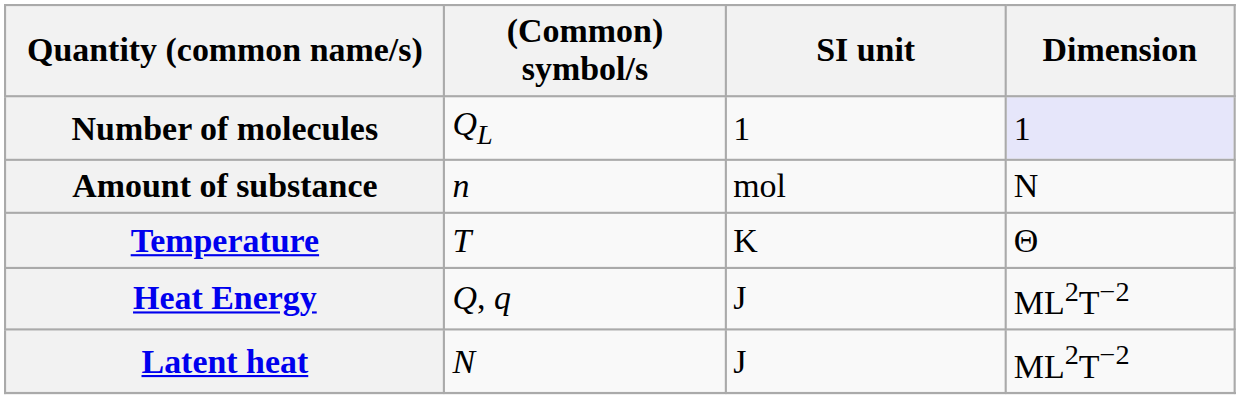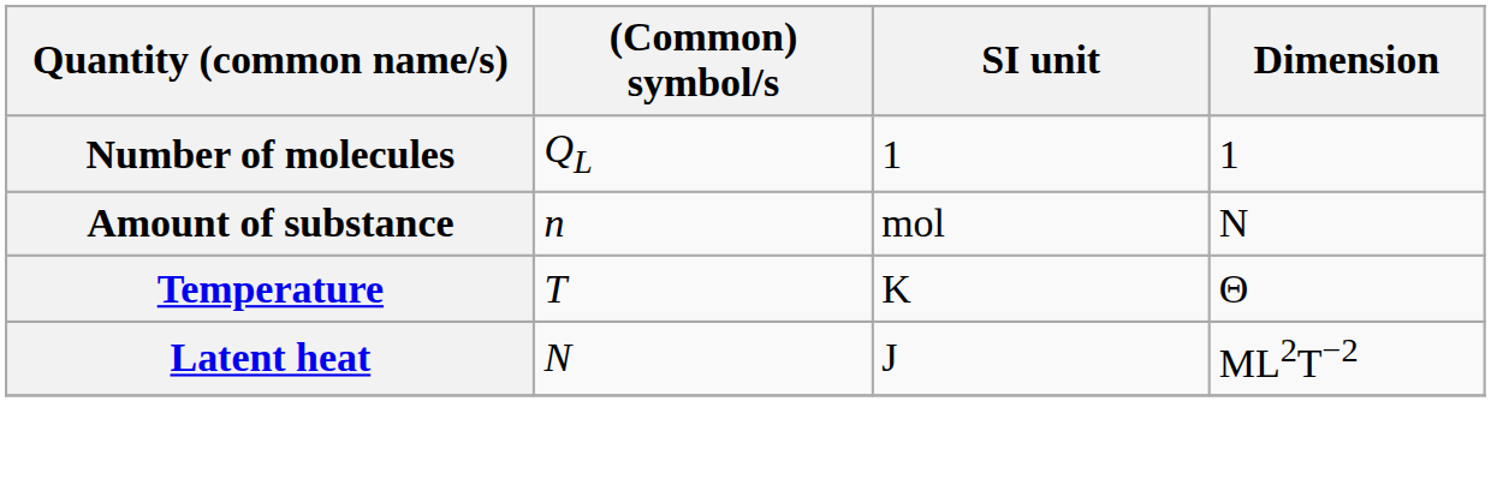 <table class="wikitable">
 <tr>
 <th scope="col" width="200">Quantity (common name/s)</th>
 <th scope="col" width="125">(Common) symbol/s</th>
 <th scope="col" width="125">SI unit</th>
 <th scope="col" width="100">Dimension</th>
 </tr>
 <tr>
 <th>Number of molecules</th>
 <td><em>Q<sub>L</sub></em></td>
 <td>1</td>
-<td style="background: lavender;">1</td>
+<td>1</td>
 </tr>
 <tr>
 <th>Amount of substance</th>
 <td><em>n</em></td>
 <td>mol</td>
 <td>N</td>
 </tr>
 <tr>
 <th><a href='#'>Temperature</a></th>
 <td><em>T</em></td>
 <td>K</td>
 <td>Θ</td>
 </tr>
 <tr>
-<th><a href='#'>Heat Energy</a></th>
-<td><em>Q</em>, <em>q</em></td>
-<td>J</td>
-<td>ML<sup>2</sup>T<sup>−2</sup></td>
-</tr>
-<tr>
 <th><a href='#'>Latent heat</a></th>
 <td><em>N</em></td>
 <td>J</td>
 <td>ML<sup>2</sup>T<sup>−2</sup></td>
 </tr>
 <tr>
 </tr>
 </table>
